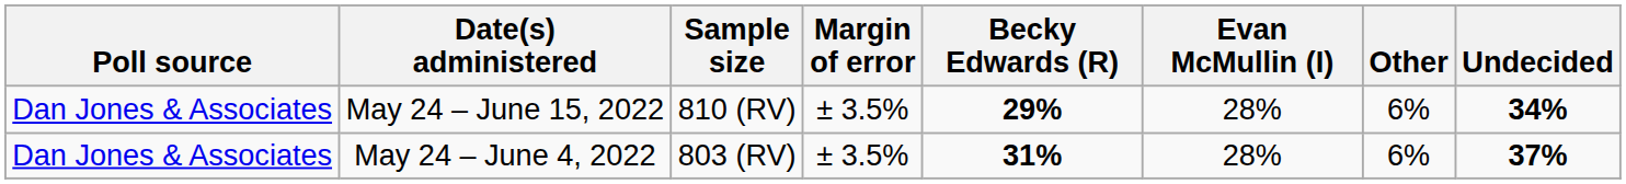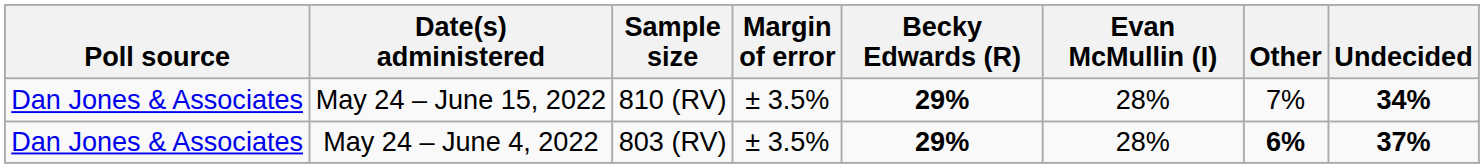 <table class="wikitable" style="font-size:90%;text-align:center;">
 <tr valign=bottom>
 <th>Poll source</th>
 <th>Date(s)<br>administered</th>
 <th>Sample<br>size</th>
 <th>Margin<br>of error</th>
 <th style="width:100px;">Becky<br>Edwards (R)</th>
 <th style="width:100px;">Evan<br>McMullin (I)</th>
 <th>Other</th>
 <th>Undecided</th>
 </tr>
 <tr>
 <td style="text-align:left;"><a href='#'>Dan Jones & Associates</a></td>
 <td>May 24 – June 15, 2022</td>
 <td>810 (RV)</td>
 <td>± 3.5%</td>
 <td><strong>29%</strong></td>
 <td>28%</td>
-<td>6%</td>
+<td>7%</td>
 <td><strong>34%</strong></td>
 </tr>
 <tr>
 <td style="text-align:left;"><a href='#'>Dan Jones & Associates</a></td>
 <td>May 24 – June 4, 2022</td>
 <td>803 (RV)</td>
 <td>± 3.5%</td>
-<td><strong>31%</strong></td>
+<td><strong>29%</strong></td>
 <td>28%</td>
-<td>6%</td>
+<td><strong>6%</strong></td>
 <td><strong>37%</strong></td>
 </tr>
 </table>
